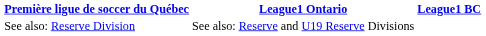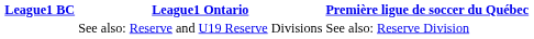 <table>
 <tr valign=top>
+<th align="center"><a href='#'>League1 BC</a></th>
+<th align="center"><a href='#'>League1 Ontario</a></th>
 <th align="center"><a href='#'>Première ligue de soccer du Québec</a></th>
-<th align="center"><a href='#'>League1 Ontario</a></th>
-<th align="center"><a href='#'>League1 BC</a></th>
 </tr>
 <tr valign=top>
+<td align="left"></td>
+<td align="left"> See also: <a href='#'>Reserve</a> and <a href='#'>U19 Reserve</a> Divisions</td>
 <td align="left"> See also: <a href='#'>Reserve Division</a></td>
-<td align="left"> See also: <a href='#'>Reserve</a> and <a href='#'>U19 Reserve</a> Divisions</td>
-<td align="left"></td>
 </tr>
 </table>
